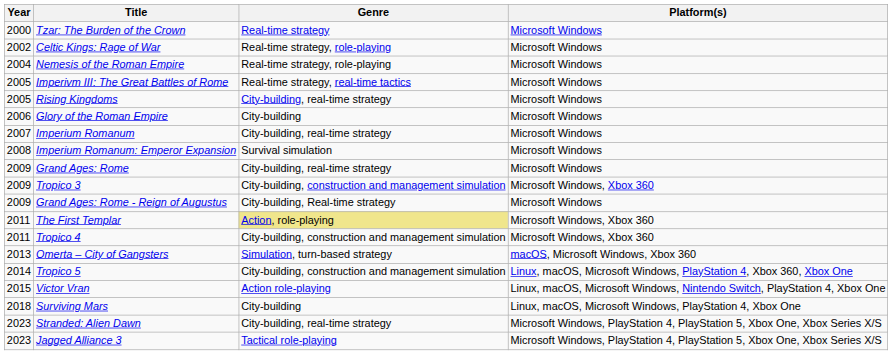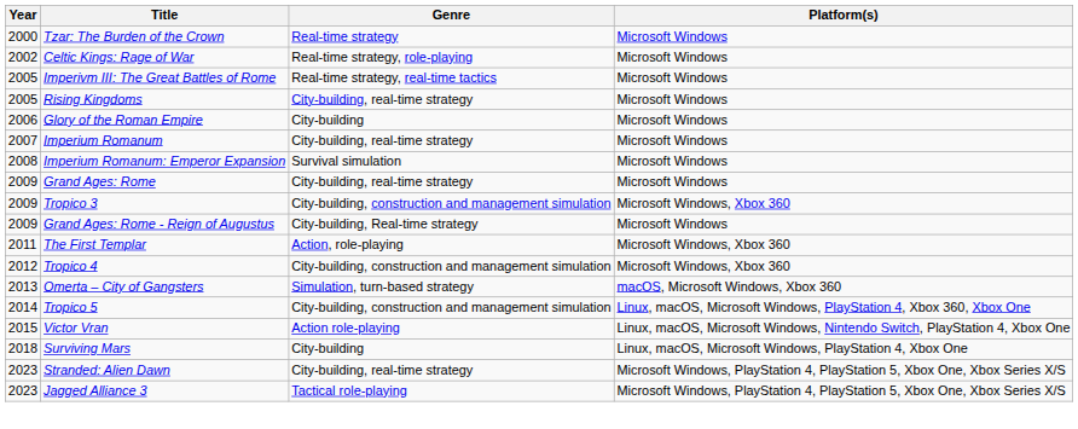 <table class="wikitable sortable">
 <tr>
 <th>Year</th>
 <th>Title</th>
 <th>Genre</th>
 <th>Platform(s)</th>
 </tr>
 <tr>
 <td>2000</td>
 <td><em><a href='#'>Tzar: The Burden of the Crown</a></em></td>
 <td><a href='#'>Real-time strategy</a></td>
 <td><a href='#'>Microsoft Windows</a></td>
 </tr>
 <tr>
 <td>2002</td>
 <td><em><a href='#'>Celtic Kings: Rage of War</a></em></td>
 <td>Real-time strategy, <a href='#'>role-playing</a></td>
-<td>Microsoft Windows</td>
-</tr>
-<tr>
-<td>2004</td>
-<td><em><a href='#'>Nemesis of the Roman Empire</a></em></td>
-<td>Real-time strategy, role-playing</td>
 <td>Microsoft Windows</td>
 </tr>
 <tr>
 <td>2005</td>
 <td><em><a href='#'>Imperivm III: The Great Battles of Rome</a></em></td>
 <td>Real-time strategy, <a href='#'>real-time tactics</a></td>
 <td>Microsoft Windows</td>
 </tr>
 <tr>
 <td>2005</td>
 <td><em><a href='#'>Rising Kingdoms</a></em></td>
 <td><a href='#'>City-building</a>, real-time strategy</td>
 <td>Microsoft Windows</td>
 </tr>
 <tr>
 <td>2006</td>
 <td><em><a href='#'>Glory of the Roman Empire</a></em></td>
 <td>City-building</td>
 <td>Microsoft Windows</td>
 </tr>
 <tr>
 <td>2007</td>
 <td><em><a href='#'>Imperium Romanum</a></em></td>
 <td>City-building, real-time strategy</td>
 <td>Microsoft Windows</td>
 </tr>
 <tr>
 <td>2008</td>
 <td><em><a href='#'>Imperium Romanum: Emperor Expansion</a></em></td>
 <td>Survival simulation</td>
 <td>Microsoft Windows</td>
 </tr>
 <tr>
 <td>2009</td>
 <td><em><a href='#'>Grand Ages: Rome</a></em></td>
 <td>City-building, real-time strategy</td>
 <td>Microsoft Windows</td>
 </tr>
 <tr>
 <td>2009</td>
 <td><em><a href='#'>Tropico 3</a></em></td>
 <td>City-building, <a href='#'>construction and management simulation</a></td>
 <td>Microsoft Windows, <a href='#'>Xbox 360</a></td>
 </tr>
 <tr>
 <td>2009</td>
 <td><em><a href='#'>Grand Ages: Rome - Reign of Augustus</a></em></td>
 <td>City-building, Real-time strategy</td>
 <td>Microsoft Windows</td>
 </tr>
 <tr>
 <td>2011</td>
 <td><em><a href='#'>The First Templar</a></em></td>
-<td style="background: khaki;"><a href='#'>Action</a>, role-playing</td>
+<td><a href='#'>Action</a>, role-playing</td>
 <td>Microsoft Windows, Xbox 360</td>
 </tr>
 <tr>
-<td>2011</td>
+<td>2012</td>
 <td><em><a href='#'>Tropico 4</a></em></td>
 <td>City-building, construction and management simulation</td>
 <td>Microsoft Windows, Xbox 360</td>
 </tr>
 <tr>
 <td>2013</td>
 <td><em><a href='#'>Omerta – City of Gangsters</a></em></td>
 <td><a href='#'>Simulation</a>, turn-based strategy</td>
 <td><a href='#'>macOS</a>, Microsoft Windows, Xbox 360</td>
 </tr>
 <tr>
 <td>2014</td>
 <td><em><a href='#'>Tropico 5</a></em></td>
 <td>City-building, construction and management simulation</td>
 <td><a href='#'>Linux</a>, macOS, Microsoft Windows, <a href='#'>PlayStation 4</a>, Xbox 360, <a href='#'>Xbox One</a></td>
 </tr>
 <tr>
 <td>2015</td>
 <td><em><a href='#'>Victor Vran</a></em></td>
 <td><a href='#'>Action role-playing</a></td>
 <td>Linux, macOS, Microsoft Windows, <a href='#'>Nintendo Switch</a>, PlayStation 4, Xbox One</td>
 </tr>
 <tr>
 <td>2018</td>
 <td><em><a href='#'>Surviving Mars</a></em></td>
 <td>City-building</td>
 <td>Linux, macOS, Microsoft Windows, PlayStation 4, Xbox One</td>
 </tr>
 <tr>
 <td>2023</td>
 <td><em><a href='#'>Stranded: Alien Dawn</a></em></td>
 <td>City-building, real-time strategy</td>
 <td>Microsoft Windows, PlayStation 4, PlayStation 5, Xbox One, Xbox Series X/S</td>
 </tr>
 <tr>
 <td>2023</td>
 <td><em><a href='#'>Jagged Alliance 3</a></em></td>
 <td><a href='#'>Tactical role-playing</a></td>
 <td>Microsoft Windows, PlayStation 4, PlayStation 5, Xbox One, Xbox Series X/S</td>
 </tr>
 </table>
